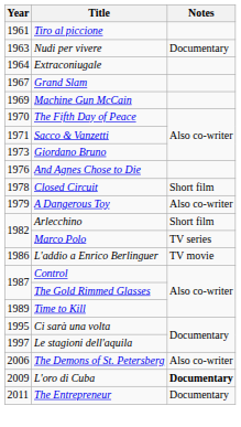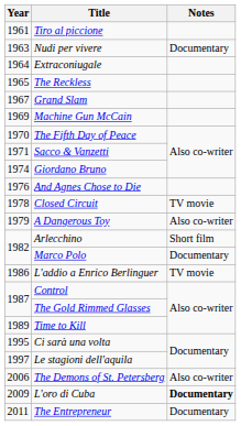 <table class="wikitable plainrowheaders sortable">
 <tr>
 <th scope="col">Year</th>
 <th scope="col">Title</th>
 <th scope="col" class="unsortable">Notes</th>
 </tr>
 <tr>
 <td>1961</td>
 <td><em><a href='#'>Tiro al piccione</a></em></td>
 <td></td>
 </tr>
 <tr>
 <td>1963</td>
 <td><em>Nudi per vivere</em></td>
 <td>Documentary</td>
 </tr>
 <tr>
 <td>1964</td>
 <td><em>Extraconiugale</em></td>
 <td></td>
 </tr>
 <tr>
+<td>1965</td>
+<td><em><a href='#'>The Reckless</a></em></td>
+<td></td>
+</tr>
+<tr>
 <td>1967</td>
 <td><em><a href='#'>Grand Slam</a></em></td>
 <td></td>
 </tr>
 <tr>
 <td>1969</td>
 <td><em><a href='#'>Machine Gun McCain</a></em></td>
 <td></td>
 </tr>
 <tr>
 <td>1970</td>
 <td><em><a href='#'>The Fifth Day of Peace</a></em></td>
 <td rowspan="3">Also co-writer</td>
 </tr>
 <tr>
 <td>1971</td>
 <td><em><a href='#'>Sacco & Vanzetti</a></em></td>
 </tr>
 <tr>
-<td>1973</td>
+<td>1974</td>
 <td><em><a href='#'>Giordano Bruno</a></em></td>
 </tr>
 <tr>
 <td>1976</td>
 <td><em><a href='#'>And Agnes Chose to Die</a></em></td>
 <td></td>
 </tr>
 <tr>
 <td>1978</td>
 <td><em><a href='#'>Closed Circuit</a></em></td>
-<td>Short film</td>
+<td>TV movie</td>
 </tr>
 <tr>
 <td>1979</td>
 <td><em><a href='#'>A Dangerous Toy</a></em></td>
 <td>Also co-writer</td>
 </tr>
 <tr>
 <td rowspan="2">1982</td>
 <td><em>Arlecchino</em></td>
 <td>Short film</td>
 </tr>
 <tr>
 <td><em><a href='#'>Marco Polo</a></em></td>
-<td>TV series</td>
+<td>Documentary</td>
 </tr>
 <tr>
 <td>1986</td>
 <td><em>L'addio a Enrico Berlinguer</em></td>
 <td>TV movie</td>
 </tr>
 <tr>
 <td rowspan="2">1987</td>
 <td><em><a href='#'>Control</a></em></td>
 <td rowspan="3">Also co-writer</td>
 </tr>
 <tr>
 <td><em><a href='#'>The Gold Rimmed Glasses</a></em></td>
 </tr>
 <tr>
 <td>1989</td>
 <td><em><a href='#'>Time to Kill</a></em></td>
 </tr>
 <tr>
 <td>1995</td>
 <td><em>Ci sarà una volta</em></td>
 <td rowspan="2">Documentary</td>
 </tr>
 <tr>
 <td>1997</td>
 <td><em>Le stagioni dell'aquila</em></td>
 </tr>
 <tr>
 <td>2006</td>
 <td><em><a href='#'>The Demons of St. Petersberg</a></em></td>
 <td>Also co-writer</td>
 </tr>
 <tr>
 <td>2009</td>
 <td><em>L'oro di Cuba</em></td>
 <td><strong>Documentary</strong></td>
 </tr>
 <tr>
 <td>2011</td>
 <td><em><a href='#'>The Entrepreneur</a></em></td>
 <td>Documentary</td>
 </tr>
 </table>
